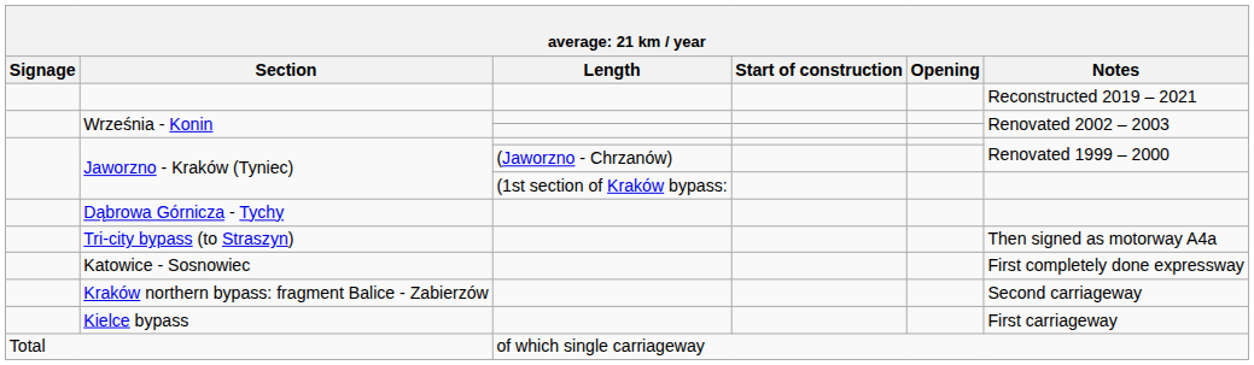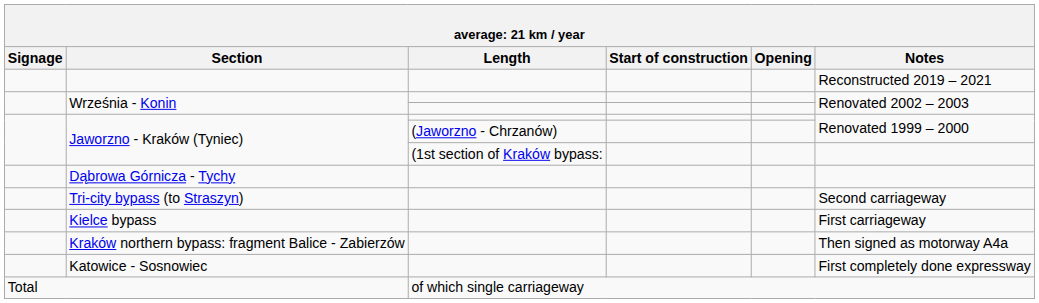 <table class="wikitable mw-collapsible mw-collapsed" style="font-size: 90%;">
 <tr>
 <th colspan="6" style="font-size: 110%"><br><small>average: 21 km / year</small></th>
 </tr>
 <tr>
 <th>Signage</th>
 <th>Section</th>
 <th>Length</th>
 <th>Start of construction</th>
 <th>Opening</th>
 <th>Notes</th>
 </tr>
 <tr>
 <td></td>
 <td></td>
 <td></td>
 <td></td>
 <td></td>
 <td>Reconstructed 2019 – 2021</td>
 </tr>
 <tr>
 <td rowspan="2"></td>
 <td rowspan="2">Września - <a href='#'>Konin</a></td>
 <td></td>
 <td></td>
 <td></td>
 <td rowspan="2">Renovated 2002 – 2003</td>
 </tr>
 <tr>
 <td></td>
 <td></td>
 <td></td>
 </tr>
 <tr>
 <td rowspan="3"></td>
 <td rowspan="3"><a href='#'>Jaworzno</a> - Kraków (Tyniec)</td>
 <td></td>
 <td></td>
 <td></td>
 <td rowspan="2">Renovated 1999 – 2000</td>
 </tr>
 <tr>
 <td> (<a href='#'>Jaworzno</a> - Chrzanów)</td>
 <td></td>
 <td></td>
 </tr>
 <tr>
 <td> (1st section of <a href='#'>Kraków</a> bypass: </td>
 <td></td>
 <td></td>
 <td></td>
 </tr>
 <tr>
 <td></td>
 <td><a href='#'>Dąbrowa Górnicza</a> - <a href='#'>Tychy</a></td>
 <td></td>
 <td></td>
 <td></td>
 <td></td>
 </tr>
 <tr>
 <td></td>
 <td><a href='#'>Tri-city bypass</a> (to <a href='#'>Straszyn</a>)</td>
 <td></td>
 <td></td>
 <td></td>
+<td>Second carriageway</td>
+</tr>
+<tr>
+<td></td>
+<td><a href='#'>Kielce</a> bypass</td>
+<td></td>
+<td></td>
+<td></td>
+<td>First carriageway</td>
+</tr>
+<tr>
+<td></td>
+<td><a href='#'>Kraków</a> northern bypass: fragment Balice - Zabierzów</td>
+<td></td>
+<td></td>
+<td></td>
 <td>Then signed as motorway A4a</td>
 </tr>
 <tr>
 <td></td>
 <td>Katowice - Sosnowiec</td>
 <td></td>
 <td></td>
 <td></td>
 <td>First completely done expressway</td>
 </tr>
 <tr>
-<td></td>
-<td><a href='#'>Kraków</a> northern bypass: fragment Balice - Zabierzów</td>
-<td></td>
-<td></td>
-<td></td>
-<td>Second carriageway</td>
-</tr>
-<tr>
-<td></td>
-<td><a href='#'>Kielce</a> bypass</td>
-<td></td>
-<td></td>
-<td></td>
-<td>First carriageway</td>
-</tr>
-<tr>
 <td colspan=2>Total</td>
 <td colspan=4><strong></strong> of which  single carriageway</td>
 </tr>
 </table>
